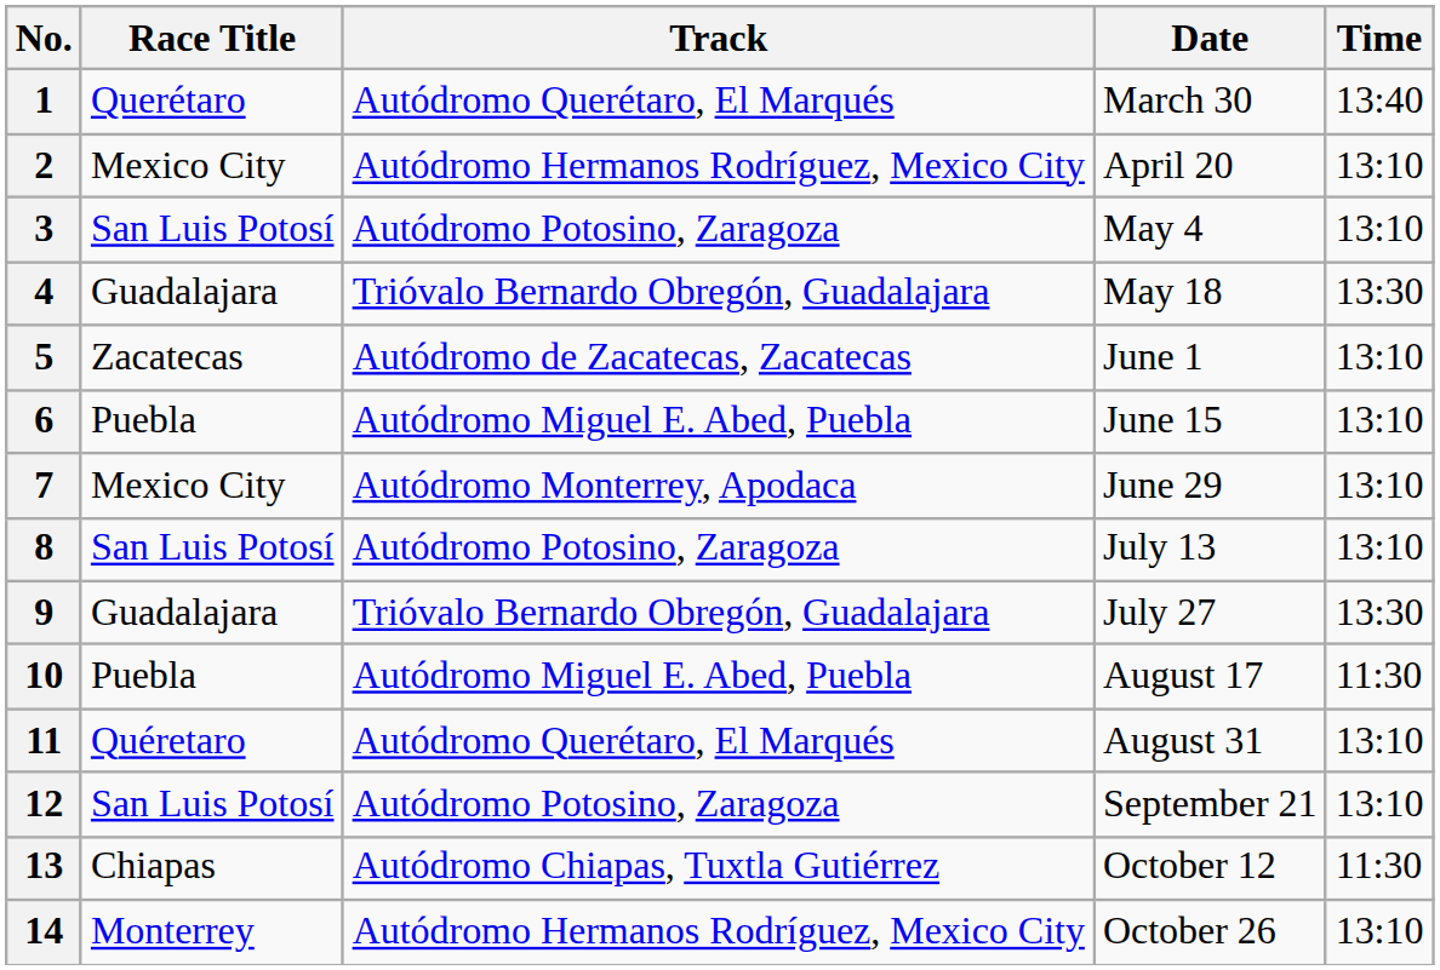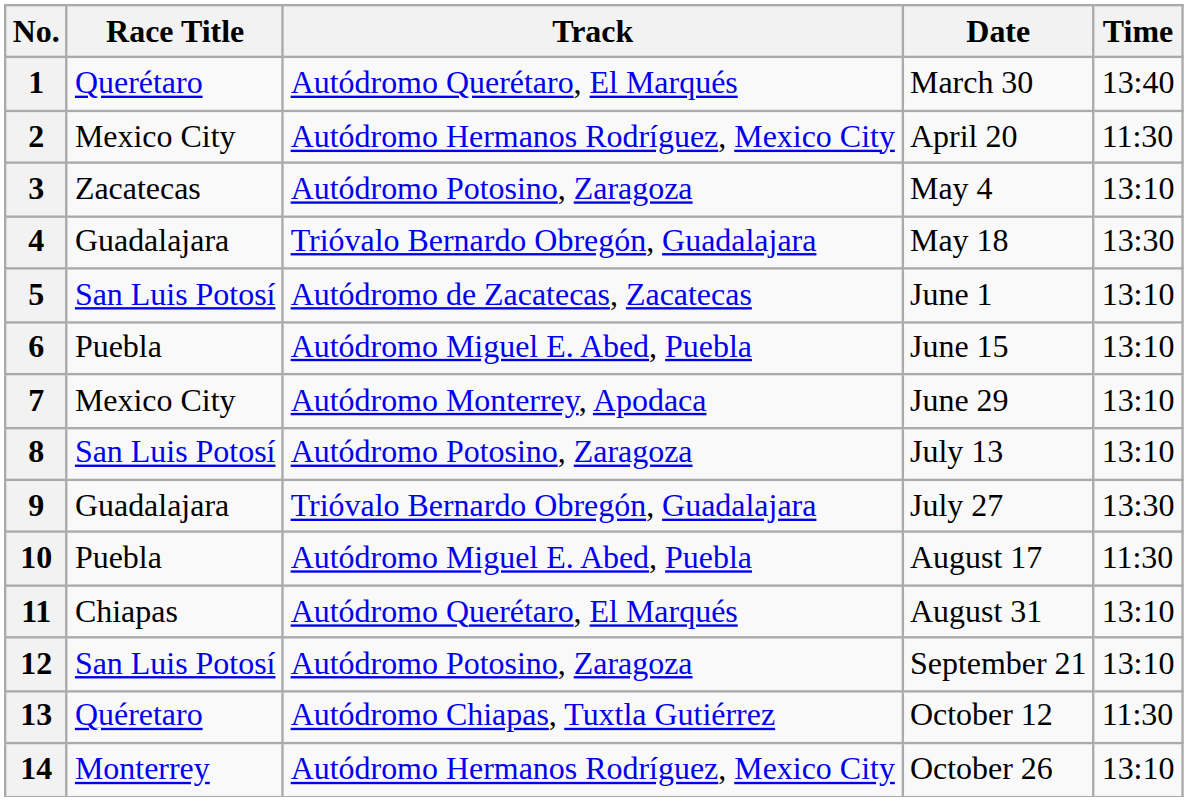 <table class="wikitable" style="font-size:85%;">
 <tr>
 <th>No.</th>
 <th>Race Title</th>
 <th>Track</th>
 <th>Date</th>
 <th>Time</th>
 </tr>
 <tr>
 <th>1</th>
 <td><a href='#'>Querétaro</a></td>
 <td> <a href='#'>Autódromo Querétaro</a>, <a href='#'>El Marqués</a></td>
 <td>March 30</td>
 <td>13:40</td>
 </tr>
 <tr>
 <th>2</th>
 <td>Mexico City</td>
 <td> <a href='#'>Autódromo Hermanos Rodríguez</a>, <a href='#'>Mexico City</a></td>
 <td>April 20</td>
-<td>13:10</td>
+<td>11:30</td>
 </tr>
 <tr>
 <th>3</th>
-<td><a href='#'>San Luis Potosí</a></td>
+<td>Zacatecas</td>
 <td> <a href='#'>Autódromo Potosino</a>, <a href='#'>Zaragoza</a></td>
 <td>May 4</td>
 <td>13:10</td>
 </tr>
 <tr>
 <th>4</th>
 <td>Guadalajara</td>
 <td> <a href='#'>Trióvalo Bernardo Obregón</a>, <a href='#'>Guadalajara</a></td>
 <td>May 18</td>
 <td>13:30</td>
 </tr>
 <tr>
 <th>5</th>
-<td>Zacatecas</td>
+<td><a href='#'>San Luis Potosí</a></td>
 <td> <a href='#'>Autódromo de Zacatecas</a>, <a href='#'>Zacatecas</a></td>
 <td>June 1</td>
 <td>13:10</td>
 </tr>
 <tr>
 <th>6</th>
 <td>Puebla</td>
 <td> <a href='#'>Autódromo Miguel E. Abed</a>, <a href='#'>Puebla</a></td>
 <td>June 15</td>
 <td>13:10</td>
 </tr>
 <tr>
 <th>7</th>
 <td>Mexico City</td>
 <td> <a href='#'>Autódromo Monterrey</a>, <a href='#'>Apodaca</a></td>
 <td>June 29</td>
 <td>13:10</td>
 </tr>
 <tr>
 <th>8</th>
 <td><a href='#'>San Luis Potosí</a></td>
 <td> <a href='#'>Autódromo Potosino</a>, <a href='#'>Zaragoza</a></td>
 <td>July 13</td>
 <td>13:10</td>
 </tr>
 <tr>
 <th>9</th>
 <td>Guadalajara</td>
 <td> <a href='#'>Trióvalo Bernardo Obregón</a>, <a href='#'>Guadalajara</a></td>
 <td>July 27</td>
 <td>13:30</td>
 </tr>
 <tr>
 <th>10</th>
 <td>Puebla</td>
 <td> <a href='#'>Autódromo Miguel E. Abed</a>, <a href='#'>Puebla</a></td>
 <td>August 17</td>
 <td>11:30</td>
 </tr>
 <tr>
 <th>11</th>
-<td><a href='#'>Quéretaro</a></td>
+<td>Chiapas</td>
 <td> <a href='#'>Autódromo Querétaro</a>, <a href='#'>El Marqués</a></td>
 <td>August 31</td>
 <td>13:10</td>
 </tr>
 <tr>
 <th>12</th>
 <td><a href='#'>San Luis Potosí</a></td>
 <td> <a href='#'>Autódromo Potosino</a>, <a href='#'>Zaragoza</a></td>
 <td>September 21</td>
 <td>13:10</td>
 </tr>
 <tr>
 <th>13</th>
-<td>Chiapas</td>
+<td><a href='#'>Quéretaro</a></td>
 <td> <a href='#'>Autódromo Chiapas</a>, <a href='#'>Tuxtla Gutiérrez</a></td>
 <td>October 12</td>
 <td>11:30</td>
 </tr>
 <tr>
 <th>14</th>
 <td><a href='#'>Monterrey</a></td>
 <td> <a href='#'>Autódromo Hermanos Rodríguez</a>, <a href='#'>Mexico City</a></td>
 <td>October 26</td>
 <td>13:10</td>
 </tr>
 </table>
